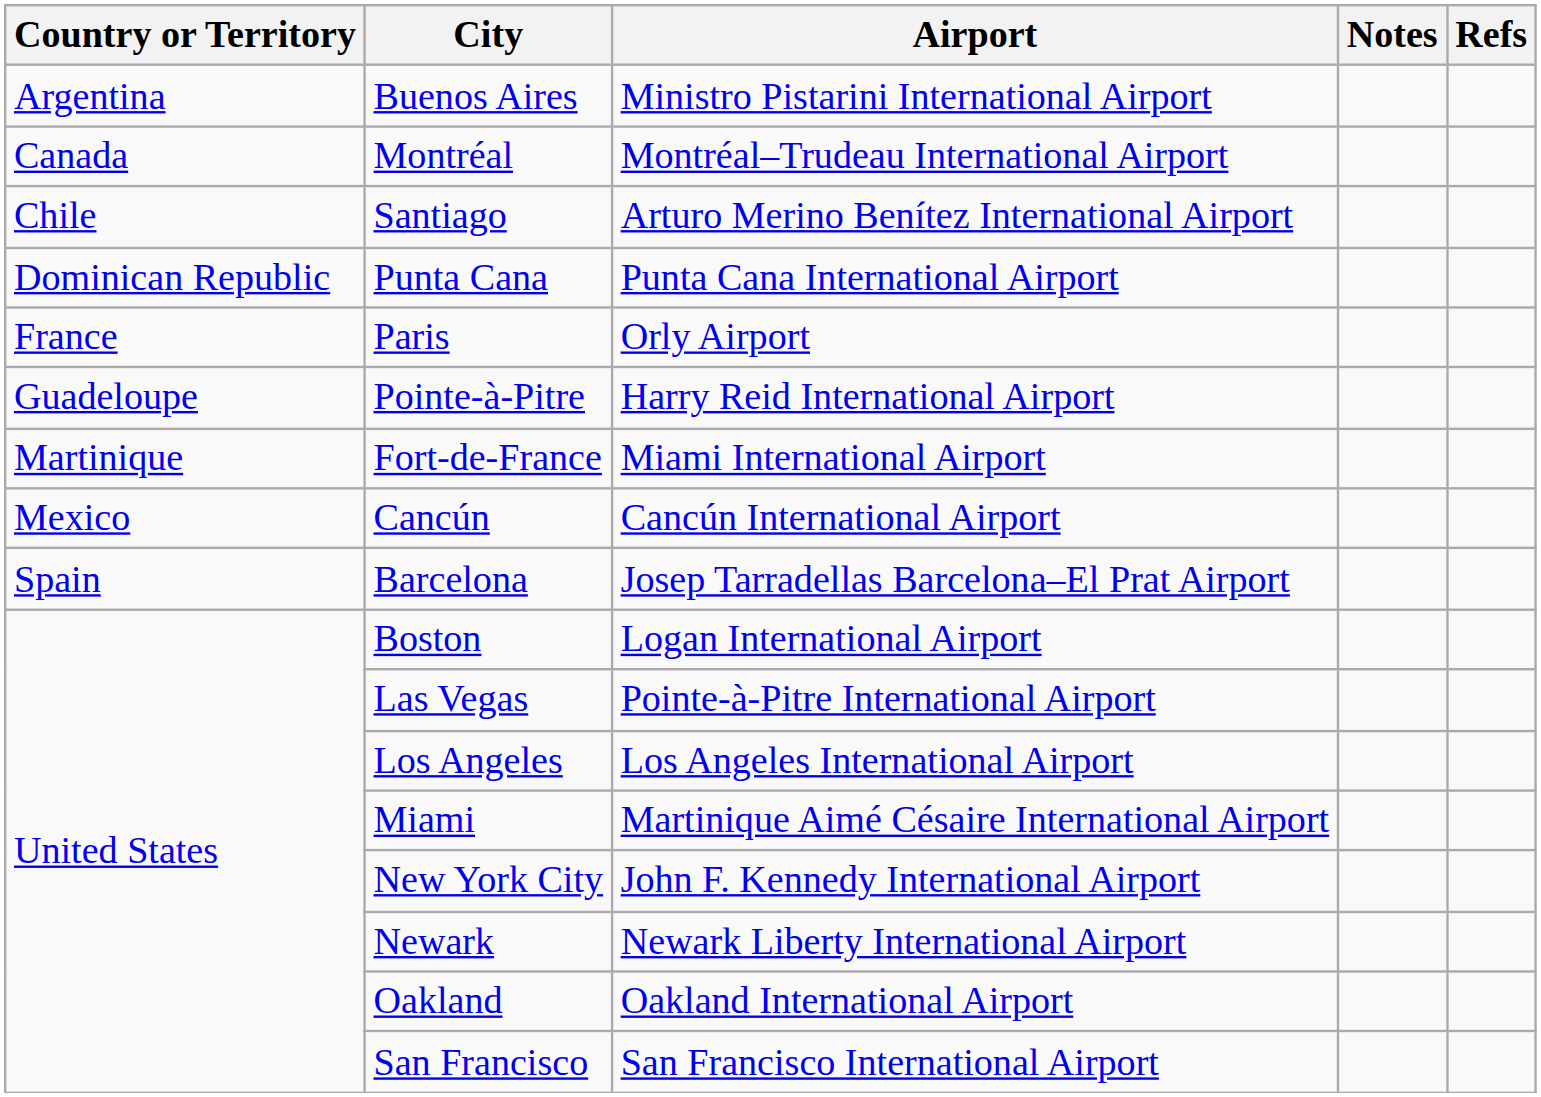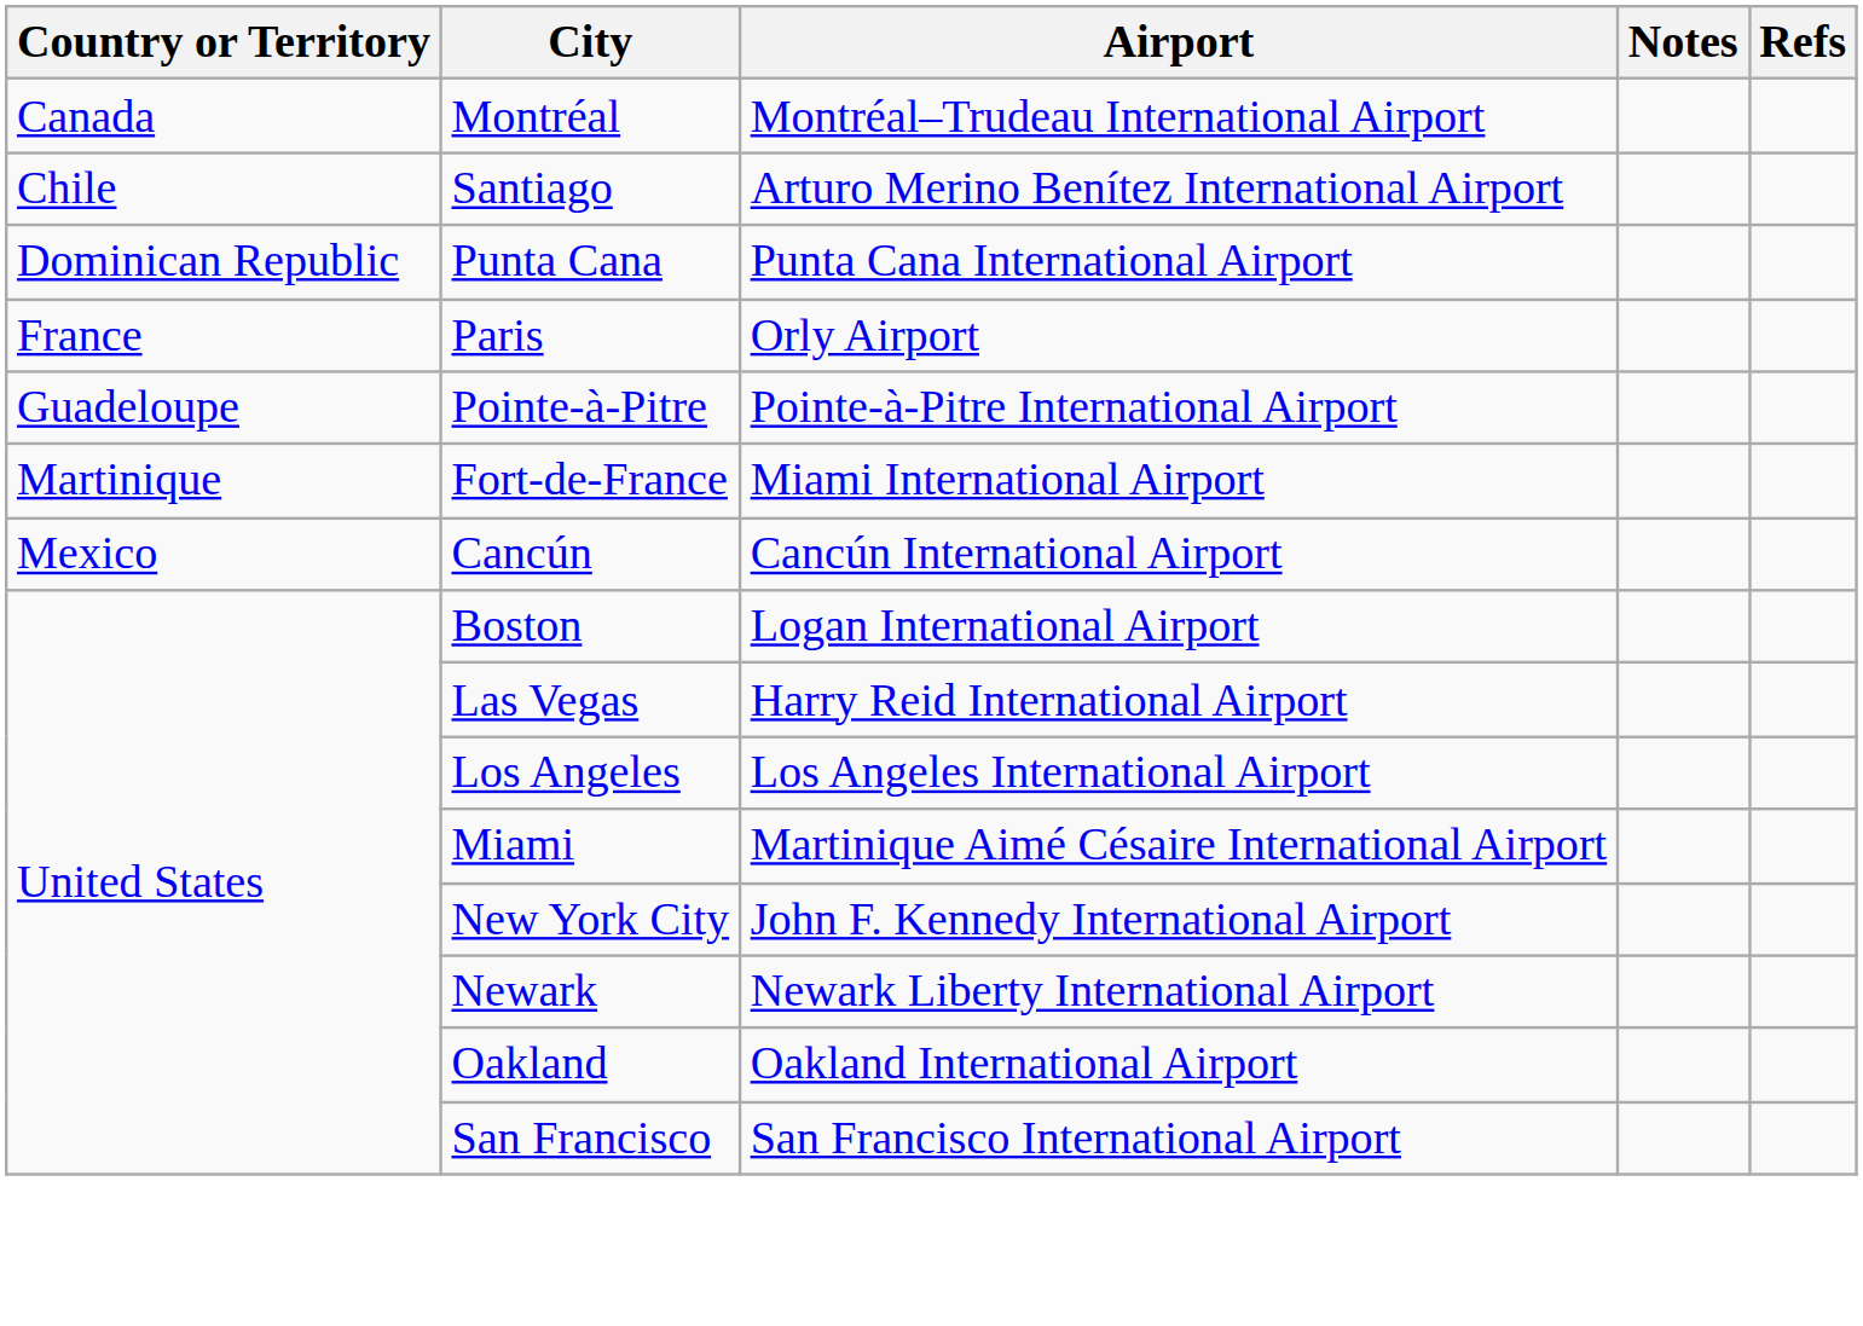 <table class="wikitable sortable">
 <tr>
 <th>Country or Territory</th>
 <th>City</th>
 <th>Airport</th>
 <th>Notes</th>
 <th class=unsortable>Refs</th>
-</tr>
-<tr>
-<td><a href='#'>Argentina</a></td>
-<td><a href='#'>Buenos Aires</a></td>
-<td><a href='#'>Ministro Pistarini International Airport</a></td>
-<td align=center></td>
-<td align=center></td>
 </tr>
 <tr>
 <td><a href='#'>Canada</a></td>
 <td><a href='#'>Montréal</a></td>
 <td><a href='#'>Montréal–Trudeau International Airport</a></td>
 <td></td>
 <td align=center></td>
 </tr>
 <tr>
 <td><a href='#'>Chile</a></td>
 <td><a href='#'>Santiago</a></td>
 <td><a href='#'>Arturo Merino Benítez International Airport</a></td>
 <td align=center></td>
 <td align=center></td>
 </tr>
 <tr>
 <td><a href='#'>Dominican Republic</a></td>
 <td><a href='#'>Punta Cana</a></td>
 <td><a href='#'>Punta Cana International Airport</a></td>
 <td></td>
 <td align=center></td>
 </tr>
 <tr>
 <td><a href='#'>France</a></td>
 <td><a href='#'>Paris</a></td>
 <td><a href='#'>Orly Airport</a></td>
 <td></td>
 <td align=center></td>
 </tr>
 <tr>
 <td><a href='#'>Guadeloupe</a></td>
 <td><a href='#'>Pointe-à-Pitre</a></td>
-<td><a href='#'>Harry Reid International Airport</a></td>
+<td><a href='#'>Pointe-à-Pitre International Airport</a></td>
 <td></td>
 <td align=center></td>
 </tr>
 <tr>
 <td><a href='#'>Martinique</a></td>
 <td><a href='#'>Fort-de-France</a></td>
 <td><a href='#'>Miami International Airport</a></td>
 <td></td>
 <td align=center></td>
 </tr>
 <tr>
 <td><a href='#'>Mexico</a></td>
 <td><a href='#'>Cancún</a></td>
 <td><a href='#'>Cancún International Airport</a></td>
 <td></td>
 <td align=center></td>
 </tr>
 <tr>
-<td><a href='#'>Spain</a></td>
-<td><a href='#'>Barcelona</a></td>
-<td><a href='#'>Josep Tarradellas Barcelona–El Prat Airport</a></td>
-<td></td>
-<td align=center></td>
-</tr>
-<tr>
 <td rowspan="8"><a href='#'>United States</a></td>
 <td><a href='#'>Boston</a></td>
 <td><a href='#'>Logan International Airport</a></td>
 <td align=center></td>
 <td align=center></td>
 </tr>
 <tr>
 <td><a href='#'>Las Vegas</a></td>
-<td><a href='#'>Pointe-à-Pitre International Airport</a></td>
+<td><a href='#'>Harry Reid International Airport</a></td>
 <td></td>
 <td align=center></td>
 </tr>
 <tr>
 <td><a href='#'>Los Angeles</a></td>
 <td><a href='#'>Los Angeles International Airport</a></td>
 <td></td>
 <td align=center></td>
 </tr>
 <tr>
 <td><a href='#'>Miami</a></td>
 <td><a href='#'>Martinique Aimé Césaire International Airport</a></td>
 <td></td>
 <td align=center></td>
 </tr>
 <tr>
 <td><a href='#'>New York City</a></td>
 <td><a href='#'>John F. Kennedy International Airport</a></td>
 <td align=center></td>
 <td align=center></td>
 </tr>
 <tr>
 <td><a href='#'>Newark</a></td>
 <td><a href='#'>Newark Liberty International Airport</a></td>
 <td></td>
 <td align=center></td>
 </tr>
 <tr>
 <td><a href='#'>Oakland</a></td>
 <td><a href='#'>Oakland International Airport</a></td>
 <td></td>
 <td align=center></td>
 </tr>
 <tr>
 <td><a href='#'>San Francisco</a></td>
 <td><a href='#'>San Francisco International Airport</a></td>
 <td></td>
 <td align=center></td>
 </tr>
 </table>
